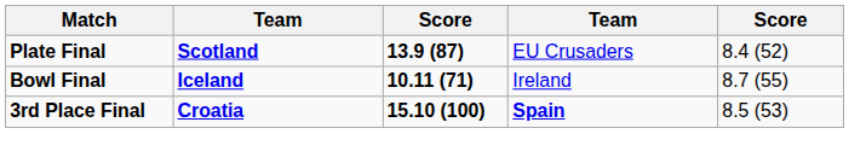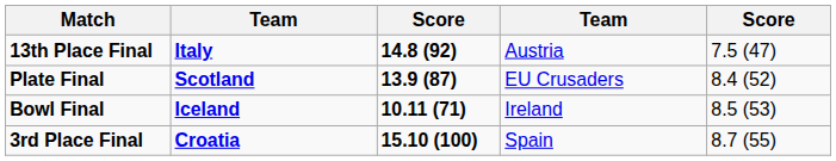 <table class="wikitable" width=700>
 <tr>
 <th width=12%>Match</th>
 <th width=15%>Team</th>
 <th width=9%>Score</th>
 <th width=15%>Team</th>
 <th width=9%>Score</th>
+</tr>
+<tr style="vertical-align: top;">
+<td><strong>13th Place Final</strong></td>
+<td> <strong><a href='#'>Italy</a></strong></td>
+<td><strong>14.8 (92)</strong></td>
+<td> <a href='#'>Austria</a></td>
+<td>7.5 (47)</td>
 </tr>
 <tr>
 <td><strong>Plate Final</strong></td>
 <td> <strong><a href='#'>Scotland</a></strong></td>
 <td><strong>13.9 (87)</strong></td>
 <td> <a href='#'>EU Crusaders</a></td>
 <td>8.4 (52)</td>
 </tr>
 <tr>
 <td><strong>Bowl Final</strong></td>
 <td> <strong><a href='#'>Iceland</a></strong></td>
 <td><strong>10.11 (71)</strong></td>
 <td> <a href='#'>Ireland</a></td>
-<td>8.7 (55)</td>
+<td>8.5 (53)</td>
 </tr>
 <tr>
 <td><strong>3rd Place Final</strong></td>
 <td> <strong><a href='#'>Croatia</a></strong></td>
 <td><strong>15.10 (100)</strong></td>
-<td><strong> <a href='#'>Spain</a></strong></td>
-<td>8.5 (53)</td>
+<td> <a href='#'>Spain</a></td>
+<td>8.7 (55)</td>
 </tr>
 </table>
